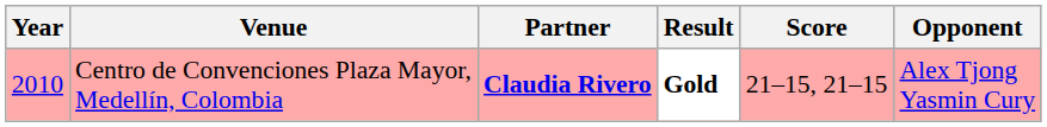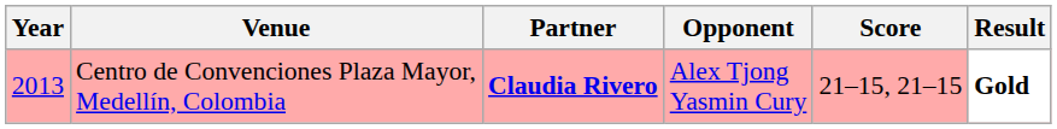 <table class="sortable wikitable" style="font-size: 90%;">
 <tr>
 <th>Year</th>
 <th>Venue</th>
 <th>Partner</th>
+<th>Opponent</th>
+<th>Score</th>
 <th>Result</th>
-<th>Score</th>
-<th>Opponent</th>
 </tr>
 <tr style="background:#FFAAAA">
-<td align="center"><a href='#'>2010</a></td>
+<td align="center"><a href='#'>2013</a></td>
 <td align="left">Centro de Convenciones Plaza Mayor,<br><a href='#'>Medellín, Colombia</a></td>
 <td align="left"><strong> <a href='#'>Claudia Rivero</a></strong></td>
+<td align="left"> <a href='#'>Alex Tjong</a> <br>  <a href='#'>Yasmin Cury</a></td>
+<td align="left">21–15, 21–15</td>
 <td style="text-align:left; background:white"> <strong>Gold</strong></td>
-<td align="left">21–15, 21–15</td>
-<td align="left"> <a href='#'>Alex Tjong</a> <br>  <a href='#'>Yasmin Cury</a></td>
 </tr>
 </table>
